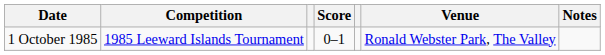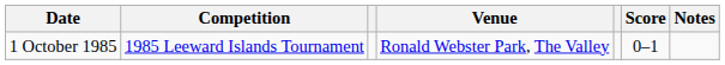 <table class="wikitable">
 <tr>
 <th>Date</th>
 <th>Competition</th>
 <th></th>
+<th>Venue</th>
+<th></th>
 <th>Score</th>
-<th></th>
-<th>Venue</th>
 <th>Notes</th>
 </tr>
 <tr>
 <td>1 October 1985</td>
 <td><a href='#'>1985 Leeward Islands Tournament</a></td>
 <td align=right></td>
+<td> <a href='#'>Ronald Webster Park</a>, <a href='#'>The Valley</a></td>
+<td></td>
 <td align=center>0–1</td>
-<td></td>
-<td> <a href='#'>Ronald Webster Park</a>, <a href='#'>The Valley</a></td>
 <td></td>
 </tr>
 </table>
